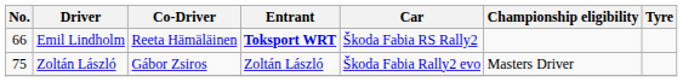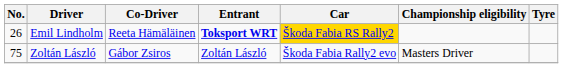 <table class="wikitable" style="font-size: 85%;">
 <tr>
 <th>No.</th>
 <th>Driver</th>
 <th>Co-Driver</th>
 <th>Entrant</th>
 <th>Car</th>
 <th>Championship eligibility</th>
 <th>Tyre</th>
 </tr>
 <tr>
-<td align="center">66</td>
+<td align="center">26</td>
 <td> <a href='#'>Emil Lindholm</a></td>
 <td> <a href='#'>Reeta Hämäläinen</a></td>
 <td><strong> <a href='#'>Toksport WRT</a></strong></td>
-<td><a href='#'>Škoda Fabia RS Rally2</a></td>
+<td style="background: gold;"><a href='#'>Škoda Fabia RS Rally2</a></td>
 <td></td>
 <td align="center"></td>
 </tr>
 <tr>
 <td align="center">75</td>
 <td> <a href='#'>Zoltán László</a></td>
 <td> <a href='#'>Gábor Zsiros</a></td>
 <td> <a href='#'>Zoltán László</a></td>
 <td><a href='#'>Škoda Fabia Rally2 evo</a></td>
 <td>Masters Driver</td>
 <td align="center"></td>
 </tr>
 <tr>
 </tr>
 </table>
